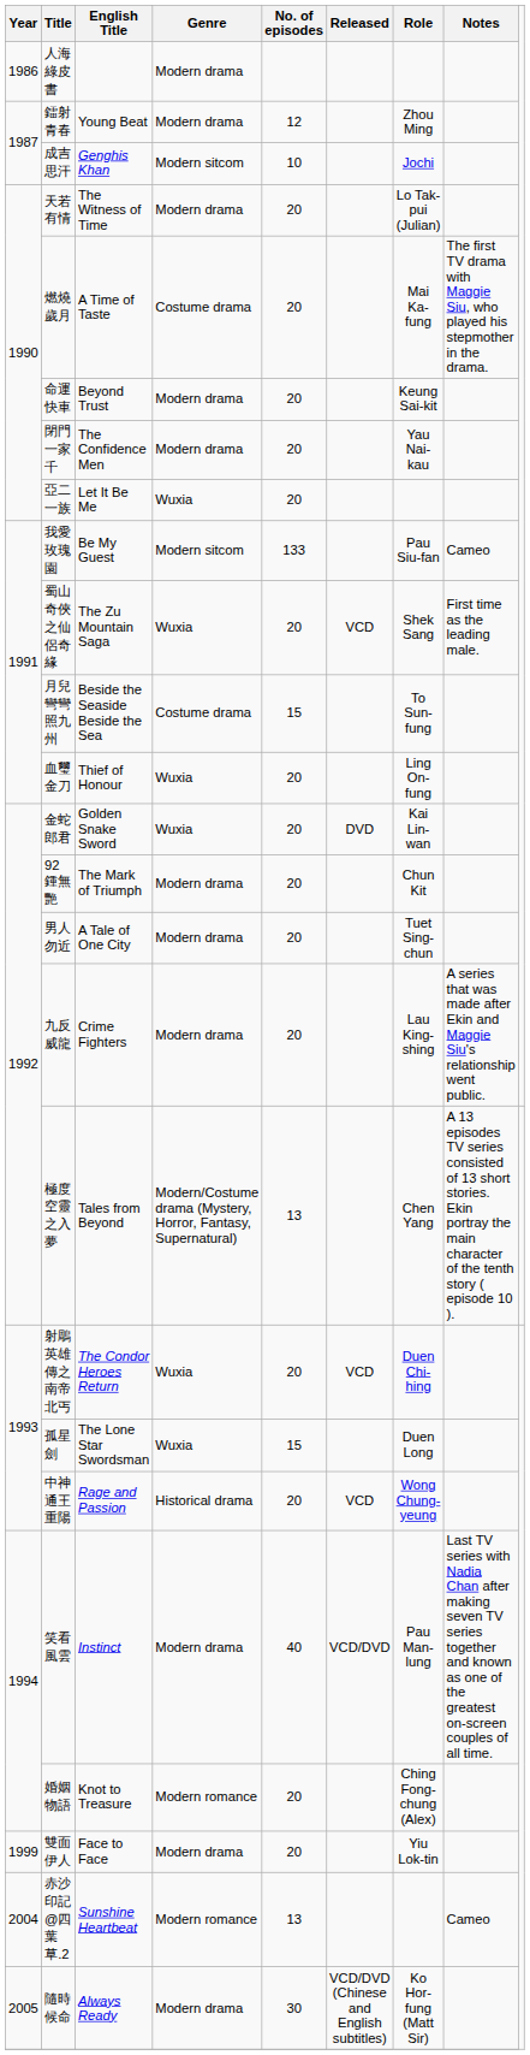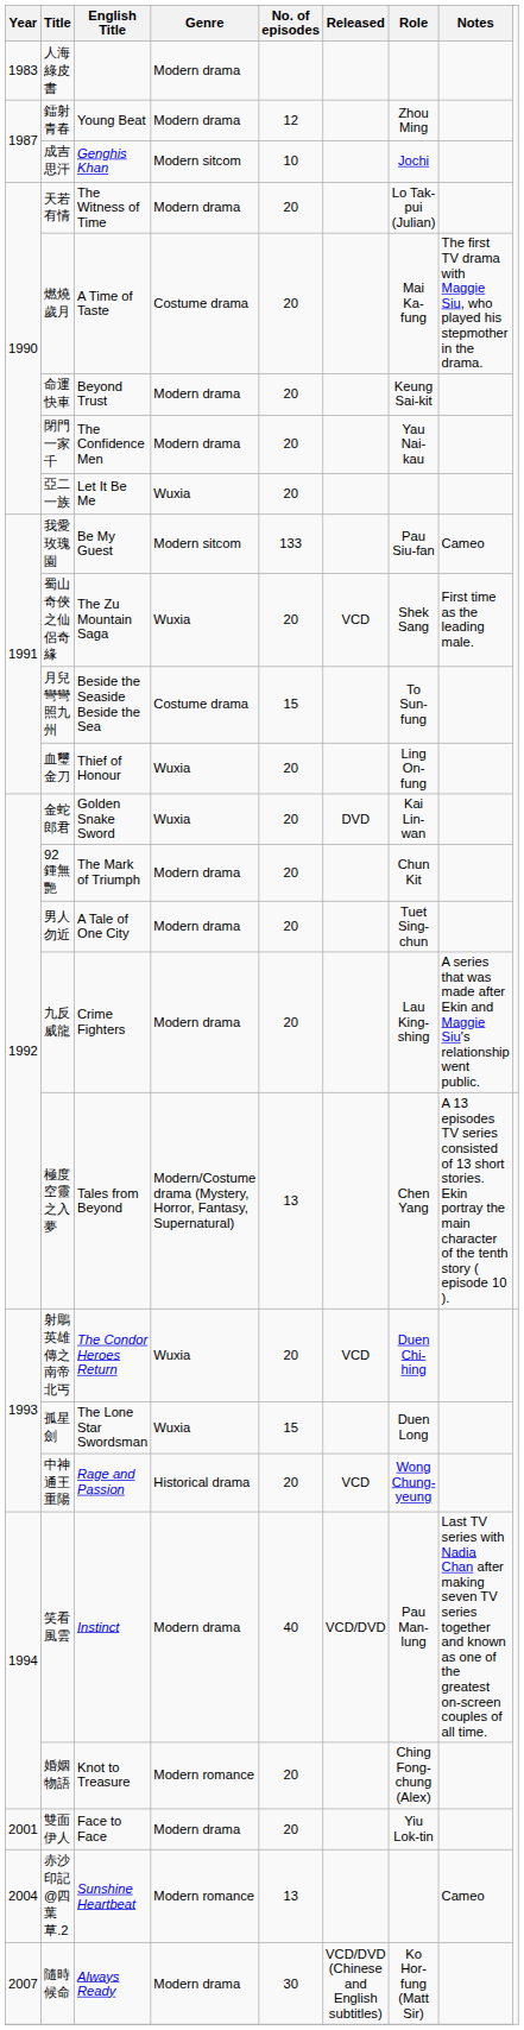 <table class="wikitable">
 <tr>
 <th>Year</th>
 <th width="12%">Title</th>
 <th width="20%">English Title</th>
 <th width="11%">Genre</th>
 <th>No. of episodes</th>
 <th>Released</th>
 <th>Role</th>
 <th>Notes</th>
 </tr>
 <tr>
-<td>1986</td>
+<td>1983</td>
 <td>人海綠皮書</td>
 <td></td>
 <td>Modern drama</td>
 <td></td>
 <td></td>
 <td></td>
 <td></td>
 </tr>
 <tr>
 <td rowspan = "2">1987</td>
 <td>鐳射青春</td>
 <td>Young Beat</td>
 <td>Modern drama</td>
 <td style="text-align: center;">12</td>
 <td></td>
 <td style="text-align: center;">Zhou Ming</td>
 <td></td>
 </tr>
 <tr>
 <td>成吉思汗</td>
 <td><em><a href='#'>Genghis Khan</a></em></td>
 <td>Modern sitcom</td>
 <td style="text-align: center;">10</td>
 <td></td>
 <td style="text-align: center;"><a href='#'>Jochi</a></td>
 <td></td>
 </tr>
 <tr>
 <td rowspan = "5">1990</td>
 <td>天若有情</td>
 <td>The Witness of Time</td>
 <td>Modern drama</td>
 <td style="text-align: center;">20</td>
 <td></td>
 <td style="text-align: center;">Lo Tak-pui (Julian)</td>
 <td></td>
 </tr>
 <tr>
 <td>燃燒歲月</td>
 <td>A Time of Taste</td>
 <td>Costume drama</td>
 <td style="text-align: center;">20</td>
 <td></td>
 <td style="text-align: center;">Mai Ka-fung</td>
 <td>The first TV drama with <a href='#'>Maggie Siu</a>, who played his stepmother in the drama.</td>
 </tr>
 <tr>
 <td>命運快車</td>
 <td>Beyond Trust</td>
 <td>Modern drama</td>
 <td style="text-align: center;">20</td>
 <td></td>
 <td style="text-align: center;">Keung Sai-kit</td>
 <td></td>
 </tr>
 <tr>
 <td>閉門一家千</td>
 <td>The Confidence Men</td>
 <td>Modern drama</td>
 <td style="text-align: center;">20</td>
 <td></td>
 <td style="text-align: center;">Yau Nai-kau</td>
 <td></td>
 </tr>
 <tr>
 <td>亞二一族</td>
 <td>Let It Be Me</td>
 <td>Wuxia</td>
 <td style="text-align: center;">20</td>
 <td></td>
 <td></td>
 <td></td>
 </tr>
 <tr>
 <td rowspan = "4">1991</td>
 <td>我愛玫瑰園</td>
 <td>Be My Guest</td>
 <td>Modern sitcom</td>
 <td style="text-align: center;">133</td>
 <td></td>
 <td style="text-align: center;">Pau Siu-fan</td>
 <td>Cameo</td>
 </tr>
 <tr>
 <td>蜀山奇俠之仙侶奇緣</td>
 <td>The Zu Mountain Saga</td>
 <td>Wuxia</td>
 <td style="text-align: center;">20</td>
 <td style="text-align: center;">VCD</td>
 <td style="text-align: center;">Shek Sang</td>
 <td>First time as the leading male.</td>
 </tr>
 <tr>
 <td>月兒彎彎照九州</td>
 <td>Beside the Seaside Beside the Sea</td>
 <td>Costume drama</td>
 <td style="text-align: center;">15</td>
 <td></td>
 <td style="text-align: center;">To Sun-fung</td>
 <td></td>
 </tr>
 <tr>
 <td>血璽金刀</td>
 <td>Thief of Honour</td>
 <td>Wuxia</td>
 <td style="text-align: center;">20</td>
 <td></td>
 <td style="text-align: center;">Ling On-fung</td>
 <td></td>
 </tr>
 <tr>
 <td rowspan = "5">1992</td>
 <td>金蛇郎君</td>
 <td>Golden Snake Sword</td>
 <td>Wuxia</td>
 <td style="text-align: center;">20</td>
 <td style="text-align: center;">DVD</td>
 <td style="text-align: center;">Kai Lin-wan</td>
 <td></td>
 </tr>
 <tr>
 <td>92鍾無艷</td>
 <td>The Mark of Triumph</td>
 <td>Modern drama</td>
 <td style="text-align: center;">20</td>
 <td></td>
 <td style="text-align: center;">Chun Kit</td>
 <td></td>
 </tr>
 <tr>
 <td>男人勿近</td>
 <td>A Tale of One City</td>
 <td>Modern drama</td>
 <td style="text-align: center;">20</td>
 <td></td>
 <td style="text-align: center;">Tuet Sing-chun</td>
 <td></td>
 </tr>
 <tr>
 <td>九反威龍</td>
 <td>Crime Fighters</td>
 <td>Modern drama</td>
 <td style="text-align: center;">20</td>
 <td></td>
 <td style="text-align: center;">Lau King-shing</td>
 <td>A series that was made after Ekin and <a href='#'>Maggie Siu</a>'s relationship went public.</td>
 </tr>
 <tr>
 <td>極度空靈之入夢</td>
 <td>Tales from Beyond</td>
 <td>Modern/Costume drama (Mystery, Horror, Fantasy, Supernatural)</td>
 <td style="text-align: center;">13</td>
 <td></td>
 <td style="text-align: center;">Chen Yang</td>
 <td>A 13 episodes TV series consisted of 13 short stories. Ekin portray the main character of the tenth story  ( episode 10 ).</td>
 <td></td>
 </tr>
 <tr>
 <td rowspan = "3">1993</td>
 <td>射鵰英雄傳之南帝北丐</td>
 <td><em><a href='#'>The Condor Heroes Return</a></em></td>
 <td>Wuxia</td>
 <td style="text-align: center;">20</td>
 <td style="text-align: center;">VCD</td>
 <td style="text-align: center;"><a href='#'>Duen Chi-hing</a></td>
 <td></td>
 </tr>
 <tr>
 <td>孤星劍</td>
 <td>The Lone Star Swordsman</td>
 <td>Wuxia</td>
 <td style="text-align: center;">15</td>
 <td></td>
 <td style="text-align: center;">Duen Long</td>
 <td></td>
 </tr>
 <tr>
 <td>中神通王重陽</td>
 <td><em><a href='#'>Rage and Passion</a></em></td>
 <td>Historical drama</td>
 <td style="text-align: center;">20</td>
 <td style="text-align: center;">VCD</td>
 <td style="text-align: center;"><a href='#'>Wong Chung-yeung</a></td>
 <td></td>
 </tr>
 <tr>
 <td rowspan = "2">1994</td>
 <td>笑看風雲</td>
 <td><em><a href='#'>Instinct</a></em></td>
 <td>Modern drama</td>
 <td style="text-align: center;">40</td>
 <td style="text-align: center;">VCD/DVD</td>
 <td style="text-align: center;">Pau Man-lung</td>
 <td>Last TV series with <a href='#'>Nadia Chan</a> after making seven TV series together and known as one of the greatest on-screen couples of all time.</td>
 </tr>
 <tr>
 <td>婚姻物語</td>
 <td>Knot to Treasure</td>
 <td>Modern romance</td>
 <td style="text-align: center;">20</td>
 <td></td>
 <td style="text-align: center;">Ching Fong-chung (Alex)</td>
 <td></td>
 </tr>
 <tr>
-<td>1999</td>
+<td>2001</td>
 <td>雙面伊人</td>
 <td>Face to Face</td>
 <td>Modern drama</td>
 <td style="text-align: center;">20</td>
 <td></td>
 <td style="text-align: center;">Yiu Lok-tin</td>
 <td></td>
 </tr>
 <tr>
 <td>2004</td>
 <td>赤沙印記@四葉草.2</td>
 <td><em><a href='#'>Sunshine Heartbeat</a></em></td>
 <td>Modern romance</td>
 <td style="text-align: center;">13</td>
 <td></td>
 <td></td>
 <td>Cameo</td>
 </tr>
 <tr>
-<td>2005</td>
+<td>2007</td>
 <td>隨時候命</td>
 <td><em><a href='#'>Always Ready</a></em></td>
 <td>Modern drama</td>
 <td style="text-align: center;">30</td>
 <td style="text-align: center;">VCD/DVD (Chinese and English subtitles)</td>
 <td style="text-align: center;">Ko Hor-fung (Matt Sir)</td>
 <td></td>
 </tr>
 <tr>
 </tr>
 </table>
